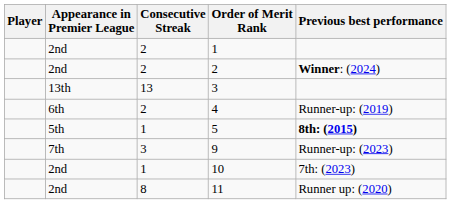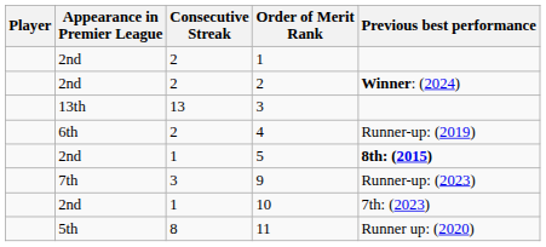 <table class="wikitable sortable" style="text-align: left;">
 <tr>
 <th>Player</th>
 <th data-sort-type="number">Appearance in<br>Premier League</th>
 <th>Consecutive<br>Streak</th>
 <th>Order of Merit<br>Rank</th>
 <th data-sort-type="number">Previous best performance</th>
 </tr>
 <tr>
 <td></td>
 <td>2nd</td>
 <td>2</td>
 <td>1</td>
 <td></td>
 </tr>
 <tr>
 <td></td>
 <td>2nd</td>
 <td>2</td>
 <td>2</td>
 <td><strong>Winner</strong>: (<a href='#'>2024</a>)</td>
 </tr>
 <tr>
 <td></td>
 <td>13th</td>
 <td>13</td>
 <td>3</td>
 <td></td>
 </tr>
 <tr>
 <td></td>
 <td>6th</td>
 <td>2</td>
 <td>4</td>
 <td> Runner-up: (<a href='#'>2019</a>)</td>
 </tr>
 <tr>
 <td></td>
-<td>5th</td>
+<td>2nd</td>
 <td>1</td>
 <td>5</td>
 <td><strong> 8th: (<a href='#'>2015</a>)</strong></td>
 </tr>
 <tr>
 <td></td>
 <td>7th</td>
 <td>3</td>
 <td>9</td>
 <td> Runner-up: (<a href='#'>2023</a>)</td>
 </tr>
 <tr>
 <td></td>
 <td>2nd</td>
 <td>1</td>
 <td>10</td>
 <td> 7th: (<a href='#'>2023</a>)</td>
 </tr>
 <tr>
 <td></td>
-<td>2nd</td>
+<td>5th</td>
 <td>8</td>
 <td>11</td>
 <td> Runner up: (<a href='#'>2020</a>)</td>
 </tr>
 </table>
